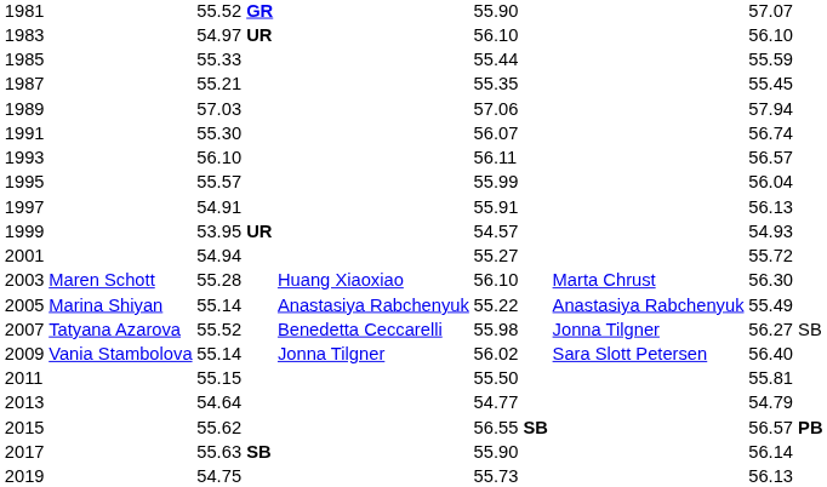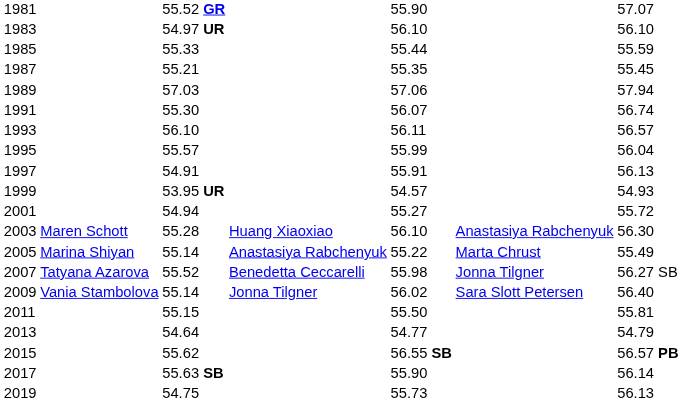 <table>
 <tr>
 <td>1981</td>
 <td></td>
 <td>55.52 <strong><a href='#'>GR</a></strong></td>
 <td></td>
 <td>55.90</td>
 <td></td>
 <td>57.07</td>
 </tr>
 <tr>
 <td>1983</td>
 <td></td>
 <td>54.97 <strong>UR</strong></td>
 <td></td>
 <td>56.10</td>
 <td></td>
 <td>56.10</td>
 </tr>
 <tr>
 <td>1985</td>
 <td></td>
 <td>55.33</td>
 <td></td>
 <td>55.44</td>
 <td></td>
 <td>55.59</td>
 </tr>
 <tr>
 <td>1987</td>
 <td></td>
 <td>55.21</td>
 <td></td>
 <td>55.35</td>
 <td></td>
 <td>55.45</td>
 </tr>
 <tr>
 <td>1989</td>
 <td></td>
 <td>57.03</td>
 <td></td>
 <td>57.06</td>
 <td></td>
 <td>57.94</td>
 </tr>
 <tr>
 <td>1991</td>
 <td></td>
 <td>55.30</td>
 <td></td>
 <td>56.07</td>
 <td></td>
 <td>56.74</td>
 </tr>
 <tr>
 <td>1993</td>
 <td></td>
 <td>56.10</td>
 <td></td>
 <td>56.11</td>
 <td></td>
 <td>56.57</td>
 </tr>
 <tr>
 <td>1995</td>
 <td></td>
 <td>55.57</td>
 <td></td>
 <td>55.99</td>
 <td></td>
 <td>56.04</td>
 </tr>
 <tr>
 <td>1997</td>
 <td></td>
 <td>54.91</td>
 <td></td>
 <td>55.91</td>
 <td></td>
 <td>56.13</td>
 </tr>
 <tr>
 <td>1999</td>
 <td></td>
 <td>53.95 <strong>UR</strong></td>
 <td></td>
 <td>54.57</td>
 <td></td>
 <td>54.93</td>
 </tr>
 <tr>
 <td>2001</td>
 <td></td>
 <td>54.94</td>
 <td></td>
 <td>55.27</td>
 <td></td>
 <td>55.72</td>
 </tr>
 <tr>
 <td>2003</td>
 <td><a href='#'>Maren Schott</a><br> </td>
 <td>55.28</td>
 <td><a href='#'>Huang Xiaoxiao</a><br> </td>
 <td>56.10</td>
-<td><a href='#'>Marta Chrust</a><br> </td>
+<td><a href='#'>Anastasiya Rabchenyuk</a><br> </td>
 <td>56.30</td>
 </tr>
 <tr>
 <td>2005</td>
 <td><a href='#'>Marina Shiyan</a><br> </td>
 <td>55.14</td>
 <td><a href='#'>Anastasiya Rabchenyuk</a><br> </td>
 <td>55.22</td>
-<td><a href='#'>Anastasiya Rabchenyuk</a><br> </td>
+<td><a href='#'>Marta Chrust</a><br> </td>
 <td>55.49</td>
 </tr>
 <tr>
 <td>2007</td>
 <td><a href='#'>Tatyana Azarova</a><br> </td>
 <td>55.52</td>
 <td><a href='#'>Benedetta Ceccarelli</a><br> </td>
 <td>55.98</td>
 <td><a href='#'>Jonna Tilgner</a><br> </td>
 <td>56.27 SB</td>
 </tr>
 <tr>
 <td>2009</td>
 <td><a href='#'>Vania Stambolova</a> <br> </td>
 <td>55.14</td>
 <td><a href='#'>Jonna Tilgner</a> <br> </td>
 <td>56.02</td>
 <td><a href='#'>Sara Slott Petersen</a> <br> </td>
 <td>56.40</td>
 </tr>
 <tr>
 <td>2011</td>
 <td></td>
 <td>55.15</td>
 <td></td>
 <td>55.50</td>
 <td></td>
 <td>55.81</td>
 </tr>
 <tr>
 <td>2013</td>
 <td></td>
 <td>54.64</td>
 <td></td>
 <td>54.77</td>
 <td></td>
 <td>54.79</td>
 </tr>
 <tr>
 <td>2015</td>
 <td></td>
 <td>55.62</td>
 <td></td>
 <td>56.55 <strong>SB</strong></td>
 <td></td>
 <td>56.57 <strong>PB</strong></td>
 </tr>
 <tr>
 <td>2017</td>
 <td></td>
 <td>55.63 <strong>SB</strong></td>
 <td></td>
 <td>55.90</td>
 <td></td>
 <td>56.14</td>
 </tr>
 <tr>
 <td>2019</td>
 <td></td>
 <td>54.75 </td>
 <td></td>
 <td>55.73 </td>
 <td></td>
 <td>56.13</td>
 </tr>
 </table>
